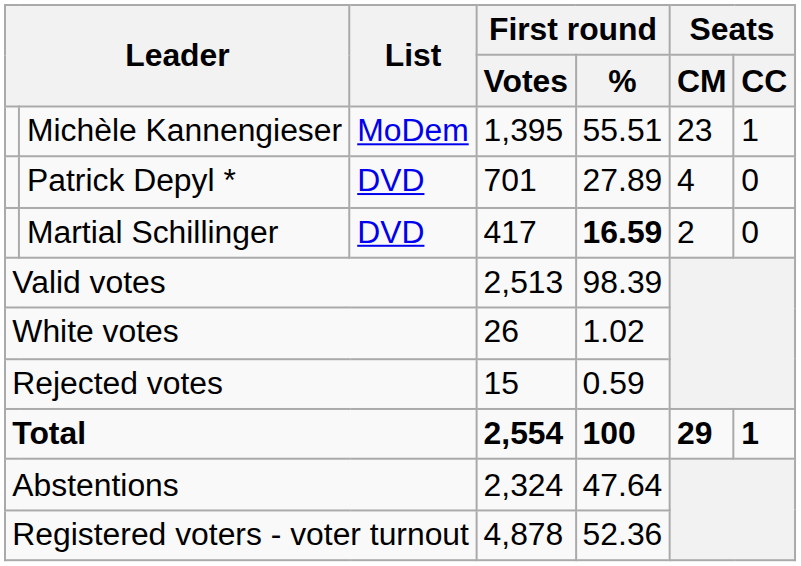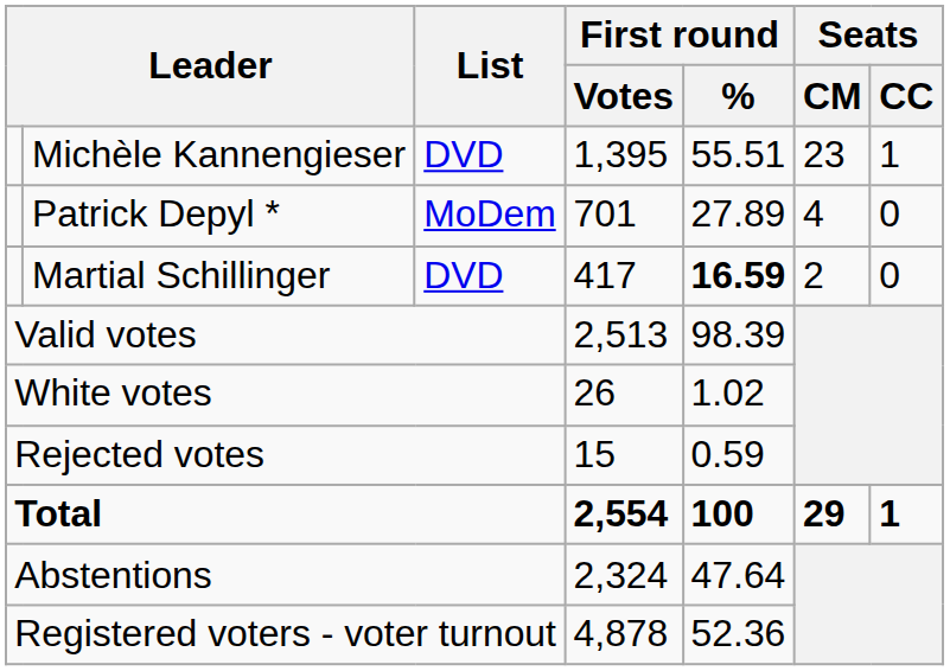 <table class="wikitable">
 <tr>
 <th colspan="2" rowspan="2">Leader</th>
 <th rowspan="2">List</th>
 <th colspan="2">First round</th>
 <th colspan="2">Seats</th>
 </tr>
 <tr>
 <th>Votes</th>
 <th>%</th>
 <th>CM</th>
 <th>CC</th>
 </tr>
 <tr>
 <td bgcolor=></td>
 <td>Michèle Kannengieser</td>
-<td><a href='#'>MoDem</a></td>
+<td><a href='#'>DVD</a></td>
 <td>1,395</td>
 <td>55.51</td>
 <td>23</td>
 <td>1</td>
 </tr>
 <tr>
 <td bgcolor=></td>
 <td>Patrick Depyl *</td>
-<td><a href='#'>DVD</a></td>
+<td><a href='#'>MoDem</a></td>
 <td>701</td>
 <td>27.89</td>
 <td>4</td>
 <td>0</td>
 </tr>
 <tr>
 <td bgcolor=></td>
 <td>Martial Schillinger</td>
 <td><a href='#'>DVD</a></td>
 <td>417</td>
 <td><strong>16.59</strong></td>
 <td>2</td>
 <td>0</td>
 </tr>
 <tr>
 <td colspan="3">Valid votes</td>
 <td>2,513</td>
 <td>98.39</td>
 <th colspan="2" rowspan="3"></th>
 </tr>
 <tr>
 <td colspan="3">White votes</td>
 <td>26</td>
 <td>1.02</td>
 </tr>
 <tr>
 <td colspan="3">Rejected votes</td>
 <td>15</td>
 <td>0.59</td>
 </tr>
 <tr>
 <td colspan="3"><strong>Total</strong></td>
 <td><strong>2,554</strong></td>
 <td><strong>100</strong></td>
 <td><strong>29</strong></td>
 <td><strong>1</strong></td>
 </tr>
 <tr>
 <td colspan="3">Abstentions</td>
 <td>2,324</td>
 <td>47.64</td>
 <th colspan="2" rowspan="2"></th>
 </tr>
 <tr>
 <td colspan="3">Registered voters - voter turnout</td>
 <td>4,878</td>
 <td>52.36</td>
 </tr>
 </table>
